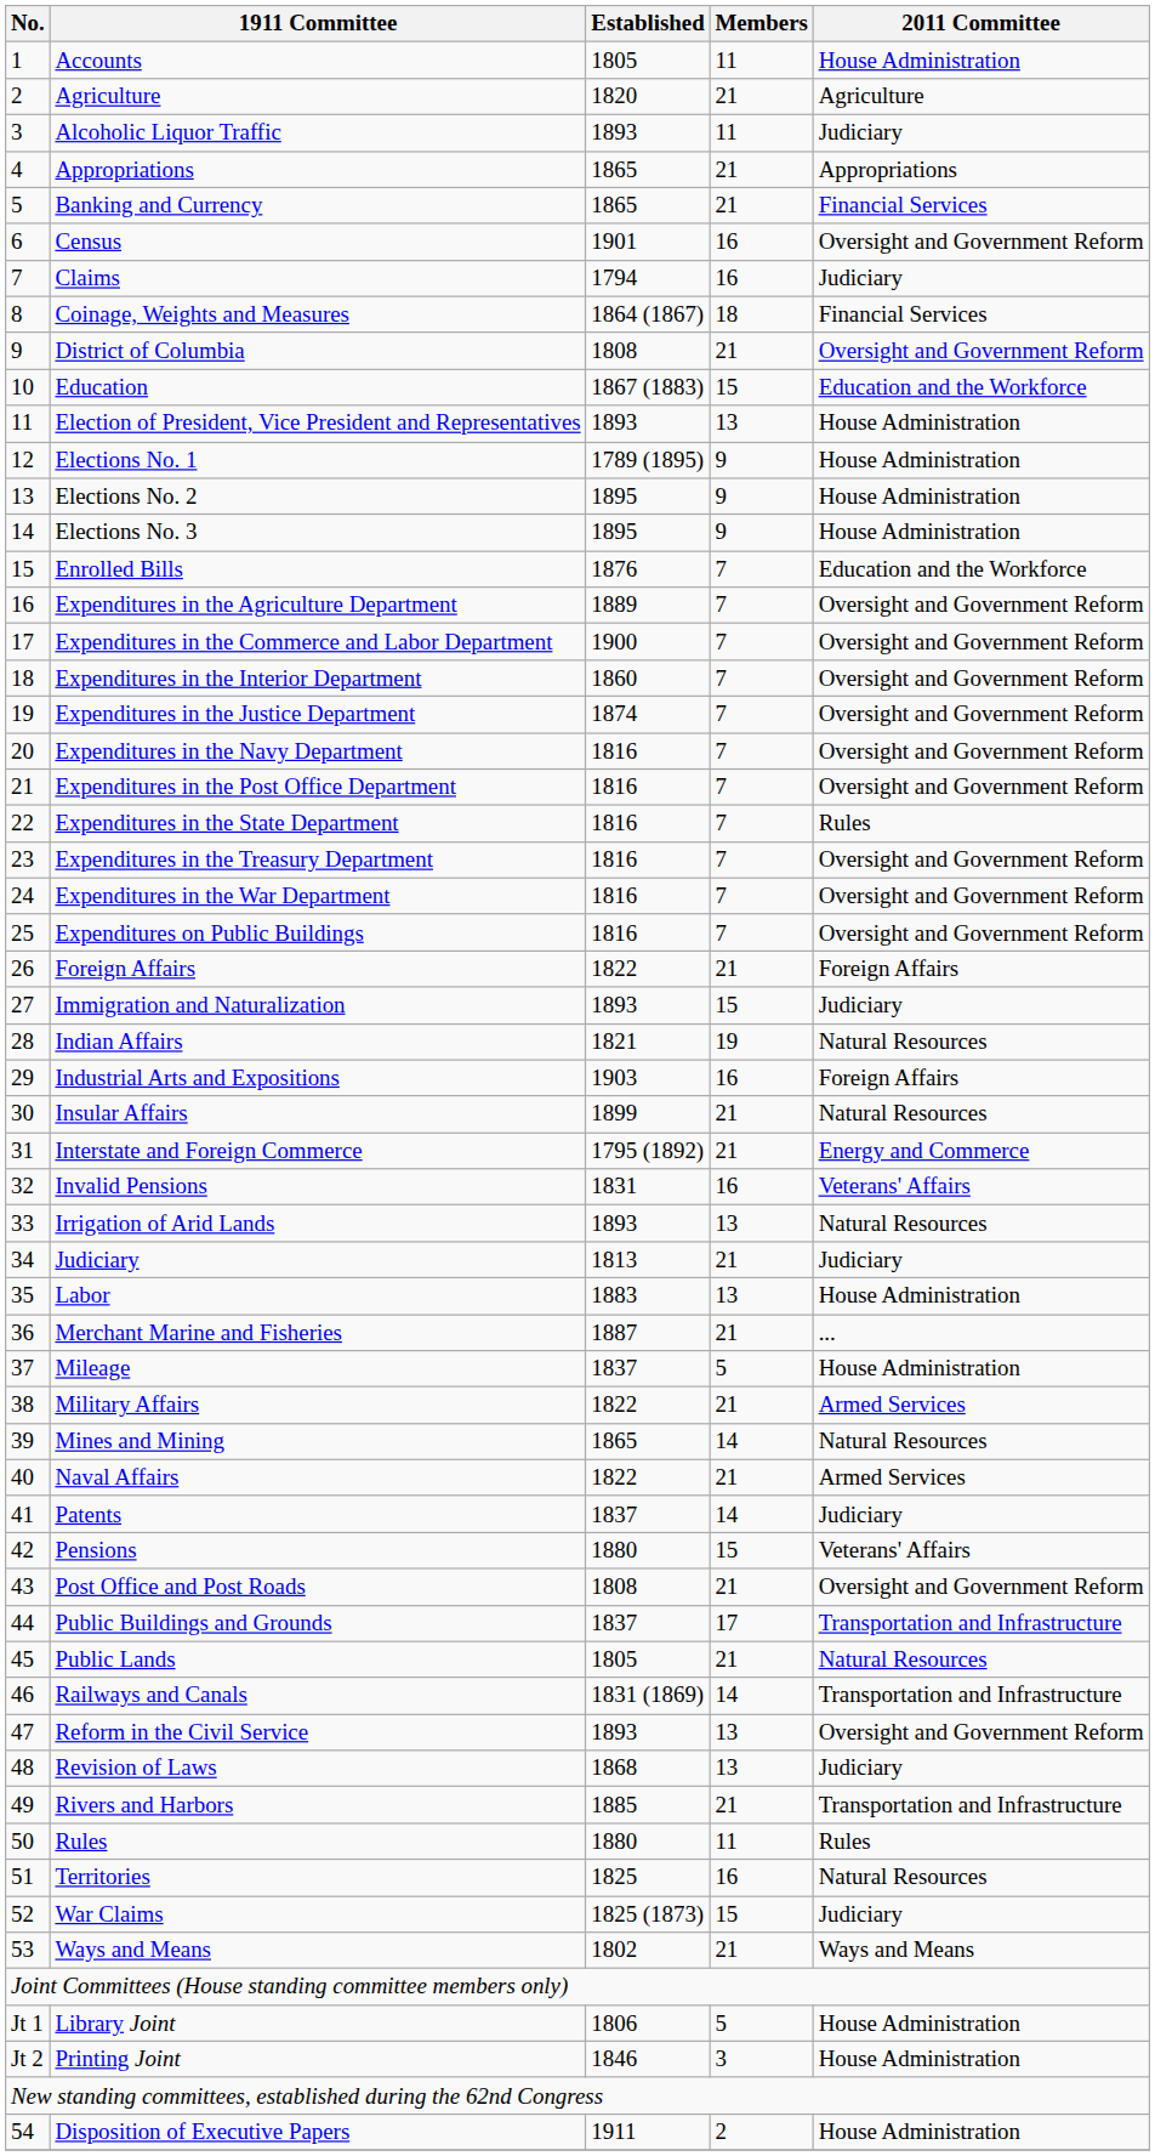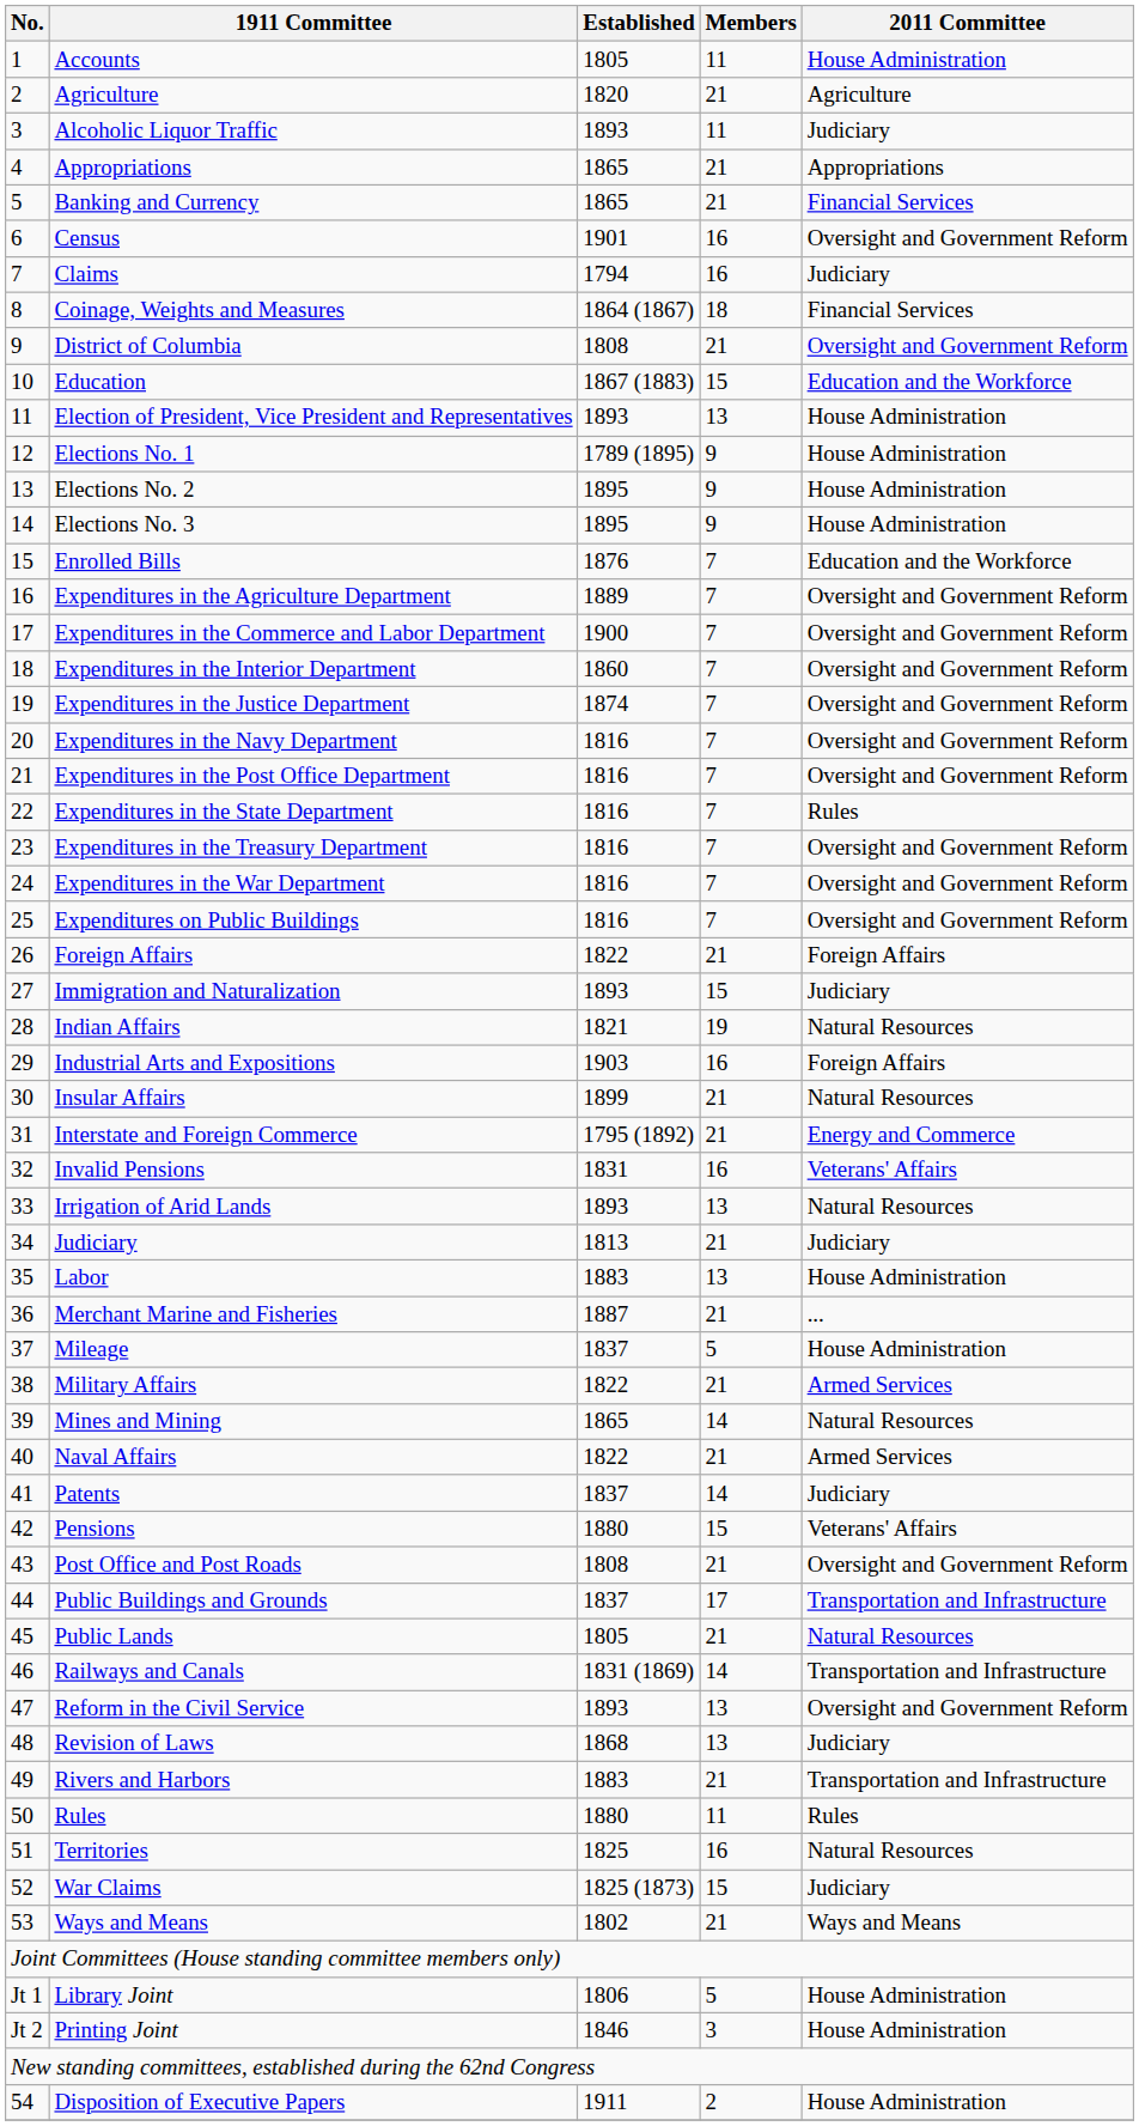 <table class="wikitable">
 <tr valign=bottom>
 <th>No.</th>
 <th>1911 Committee</th>
 <th>Established</th>
 <th>Members</th>
 <th>2011 Committee</th>
 </tr>
 <tr>
 <td>1</td>
 <td><a href='#'>Accounts</a></td>
 <td>1805</td>
 <td>11</td>
 <td><a href='#'>House Administration</a></td>
 </tr>
 <tr>
 <td>2</td>
 <td><a href='#'>Agriculture</a></td>
 <td>1820</td>
 <td>21</td>
 <td>Agriculture</td>
 </tr>
 <tr>
 <td>3</td>
 <td><a href='#'>Alcoholic Liquor Traffic</a></td>
 <td>1893</td>
 <td>11</td>
 <td>Judiciary</td>
 </tr>
 <tr>
 <td>4</td>
 <td><a href='#'>Appropriations</a></td>
 <td>1865</td>
 <td>21</td>
 <td>Appropriations</td>
 </tr>
 <tr>
 <td>5</td>
 <td><a href='#'>Banking and Currency</a></td>
 <td>1865</td>
 <td>21</td>
 <td><a href='#'>Financial Services</a></td>
 </tr>
 <tr>
 <td>6</td>
 <td><a href='#'>Census</a></td>
 <td>1901</td>
 <td>16</td>
 <td>Oversight and Government Reform</td>
 </tr>
 <tr>
 <td>7</td>
 <td><a href='#'>Claims</a></td>
 <td>1794</td>
 <td>16</td>
 <td>Judiciary</td>
 </tr>
 <tr>
 <td>8</td>
 <td><a href='#'>Coinage, Weights and Measures</a></td>
 <td>1864 (1867)</td>
 <td>18</td>
 <td>Financial Services</td>
 </tr>
 <tr>
 <td>9</td>
 <td><a href='#'>District of Columbia</a></td>
 <td>1808</td>
 <td>21</td>
 <td><a href='#'>Oversight and Government Reform</a></td>
 </tr>
 <tr>
 <td>10</td>
 <td><a href='#'>Education</a></td>
 <td>1867 (1883)</td>
 <td>15</td>
 <td><a href='#'>Education and the Workforce</a></td>
 </tr>
 <tr>
 <td>11</td>
 <td><a href='#'>Election of President, Vice President and Representatives</a></td>
 <td>1893</td>
 <td>13</td>
 <td>House Administration</td>
 </tr>
 <tr>
 <td>12</td>
 <td><a href='#'>Elections No. 1</a></td>
 <td>1789 (1895)</td>
 <td>9</td>
 <td>House Administration</td>
 </tr>
 <tr>
 <td>13</td>
 <td>Elections No. 2</td>
 <td>1895</td>
 <td>9</td>
 <td>House Administration</td>
 </tr>
 <tr>
 <td>14</td>
 <td>Elections No. 3</td>
 <td>1895</td>
 <td>9</td>
 <td>House Administration</td>
 </tr>
 <tr>
 <td>15</td>
 <td><a href='#'>Enrolled Bills</a></td>
 <td>1876</td>
 <td>7</td>
 <td>Education and the Workforce</td>
 </tr>
 <tr>
 <td>16</td>
 <td><a href='#'>Expenditures in the Agriculture Department</a></td>
 <td>1889</td>
 <td>7</td>
 <td>Oversight and Government Reform</td>
 </tr>
 <tr>
 <td>17</td>
 <td><a href='#'>Expenditures in the Commerce and Labor Department</a></td>
 <td>1900</td>
 <td>7</td>
 <td>Oversight and Government Reform</td>
 </tr>
 <tr>
 <td>18</td>
 <td><a href='#'>Expenditures in the Interior Department</a></td>
 <td>1860</td>
 <td>7</td>
 <td>Oversight and Government Reform</td>
 </tr>
 <tr>
 <td>19</td>
 <td><a href='#'>Expenditures in the Justice Department</a></td>
 <td>1874</td>
 <td>7</td>
 <td>Oversight and Government Reform</td>
 </tr>
 <tr>
 <td>20</td>
 <td><a href='#'>Expenditures in the Navy Department</a></td>
 <td>1816</td>
 <td>7</td>
 <td>Oversight and Government Reform</td>
 </tr>
 <tr>
 <td>21</td>
 <td><a href='#'>Expenditures in the Post Office Department</a></td>
 <td>1816</td>
 <td>7</td>
 <td>Oversight and Government Reform</td>
 </tr>
 <tr>
 <td>22</td>
 <td><a href='#'>Expenditures in the State Department</a></td>
 <td>1816</td>
 <td>7</td>
 <td>Rules</td>
 </tr>
 <tr>
 <td>23</td>
 <td><a href='#'>Expenditures in the Treasury Department</a></td>
 <td>1816</td>
 <td>7</td>
 <td>Oversight and Government Reform</td>
 </tr>
 <tr>
 <td>24</td>
 <td><a href='#'>Expenditures in the War Department</a></td>
 <td>1816</td>
 <td>7</td>
 <td>Oversight and Government Reform</td>
 </tr>
 <tr>
 <td>25</td>
 <td><a href='#'>Expenditures on Public Buildings</a></td>
 <td>1816</td>
 <td>7</td>
 <td>Oversight and Government Reform</td>
 </tr>
 <tr>
 <td>26</td>
 <td><a href='#'>Foreign Affairs</a></td>
 <td>1822</td>
 <td>21</td>
 <td>Foreign Affairs</td>
 </tr>
 <tr>
 <td>27</td>
 <td><a href='#'>Immigration and Naturalization</a></td>
 <td>1893</td>
 <td>15</td>
 <td>Judiciary</td>
 </tr>
 <tr>
 <td>28</td>
 <td><a href='#'>Indian Affairs</a></td>
 <td>1821</td>
 <td>19</td>
 <td>Natural Resources</td>
 </tr>
 <tr>
 <td>29</td>
 <td><a href='#'>Industrial Arts and Expositions</a></td>
 <td>1903</td>
 <td>16</td>
 <td>Foreign Affairs</td>
 </tr>
 <tr>
 <td>30</td>
 <td><a href='#'>Insular Affairs</a></td>
 <td>1899</td>
 <td>21</td>
 <td>Natural Resources</td>
 </tr>
 <tr>
 <td>31</td>
 <td><a href='#'>Interstate and Foreign Commerce</a></td>
 <td>1795 (1892)</td>
 <td>21</td>
 <td><a href='#'>Energy and Commerce</a></td>
 </tr>
 <tr>
 <td>32</td>
 <td><a href='#'>Invalid Pensions</a></td>
 <td>1831</td>
 <td>16</td>
 <td><a href='#'>Veterans' Affairs</a></td>
 </tr>
 <tr>
 <td>33</td>
 <td><a href='#'>Irrigation of Arid Lands</a></td>
 <td>1893</td>
 <td>13</td>
 <td>Natural Resources</td>
 </tr>
 <tr>
 <td>34</td>
 <td><a href='#'>Judiciary</a></td>
 <td>1813</td>
 <td>21</td>
 <td>Judiciary</td>
 </tr>
 <tr>
 <td>35</td>
 <td><a href='#'>Labor</a></td>
 <td>1883</td>
 <td>13</td>
 <td>House Administration</td>
 </tr>
 <tr>
 <td>36</td>
 <td><a href='#'>Merchant Marine and Fisheries</a></td>
 <td>1887</td>
 <td>21</td>
 <td>...</td>
 </tr>
 <tr>
 <td>37</td>
 <td><a href='#'>Mileage</a></td>
 <td>1837</td>
 <td>5</td>
 <td>House Administration</td>
 </tr>
 <tr>
 <td>38</td>
 <td><a href='#'>Military Affairs</a></td>
 <td>1822</td>
 <td>21</td>
 <td><a href='#'>Armed Services</a></td>
 </tr>
 <tr>
 <td>39</td>
 <td><a href='#'>Mines and Mining</a></td>
 <td>1865</td>
 <td>14</td>
 <td>Natural Resources</td>
 </tr>
 <tr>
 <td>40</td>
 <td><a href='#'>Naval Affairs</a></td>
 <td>1822</td>
 <td>21</td>
 <td>Armed Services</td>
 </tr>
 <tr>
 <td>41</td>
 <td><a href='#'>Patents</a></td>
 <td>1837</td>
 <td>14</td>
 <td>Judiciary</td>
 </tr>
 <tr>
 <td>42</td>
 <td><a href='#'>Pensions</a></td>
 <td>1880</td>
 <td>15</td>
 <td>Veterans' Affairs</td>
 </tr>
 <tr>
 <td>43</td>
 <td><a href='#'>Post Office and Post Roads</a></td>
 <td>1808</td>
 <td>21</td>
 <td>Oversight and Government Reform</td>
 </tr>
 <tr>
 <td>44</td>
 <td><a href='#'>Public Buildings and Grounds</a></td>
 <td>1837</td>
 <td>17</td>
 <td><a href='#'>Transportation and Infrastructure</a></td>
 </tr>
 <tr>
 <td>45</td>
 <td><a href='#'>Public Lands</a></td>
 <td>1805</td>
 <td>21</td>
 <td><a href='#'>Natural Resources</a></td>
 </tr>
 <tr>
 <td>46</td>
 <td><a href='#'>Railways and Canals</a></td>
 <td>1831 (1869)</td>
 <td>14</td>
 <td>Transportation and Infrastructure</td>
 </tr>
 <tr>
 <td>47</td>
 <td><a href='#'>Reform in the Civil Service</a></td>
 <td>1893</td>
 <td>13</td>
 <td>Oversight and Government Reform</td>
 </tr>
 <tr>
 <td>48</td>
 <td><a href='#'>Revision of Laws</a></td>
 <td>1868</td>
 <td>13</td>
 <td>Judiciary</td>
 </tr>
 <tr>
 <td>49</td>
 <td><a href='#'>Rivers and Harbors</a></td>
-<td>1885</td>
+<td>1883</td>
 <td>21</td>
 <td>Transportation and Infrastructure</td>
 </tr>
 <tr>
 <td>50</td>
 <td><a href='#'>Rules</a></td>
 <td>1880</td>
 <td>11</td>
 <td>Rules</td>
 </tr>
 <tr>
 <td>51</td>
 <td><a href='#'>Territories</a></td>
 <td>1825</td>
 <td>16</td>
 <td>Natural Resources</td>
 </tr>
 <tr>
 <td>52</td>
 <td><a href='#'>War Claims</a></td>
 <td>1825 (1873)</td>
 <td>15</td>
 <td>Judiciary</td>
 </tr>
 <tr>
 <td>53</td>
 <td><a href='#'>Ways and Means</a></td>
 <td>1802</td>
 <td>21</td>
 <td>Ways and Means</td>
 </tr>
 <tr>
 <td colspan="5"><em>Joint Committees (House standing committee members only)</em></td>
 </tr>
 <tr>
 <td>Jt 1</td>
 <td><a href='#'>Library</a> <em>Joint</em></td>
 <td>1806</td>
 <td>5</td>
 <td>House Administration</td>
 </tr>
 <tr>
 <td>Jt 2</td>
 <td><a href='#'>Printing</a> <em>Joint</em></td>
 <td>1846</td>
 <td>3</td>
 <td>House Administration</td>
 </tr>
 <tr>
 <td colspan="5"><em>New standing committees, established during the 62nd Congress</em></td>
 </tr>
 <tr>
 <td>54</td>
 <td><a href='#'>Disposition of Executive Papers</a></td>
 <td>1911</td>
 <td>2</td>
 <td>House Administration</td>
 </tr>
 <tr>
 </tr>
 </table>
